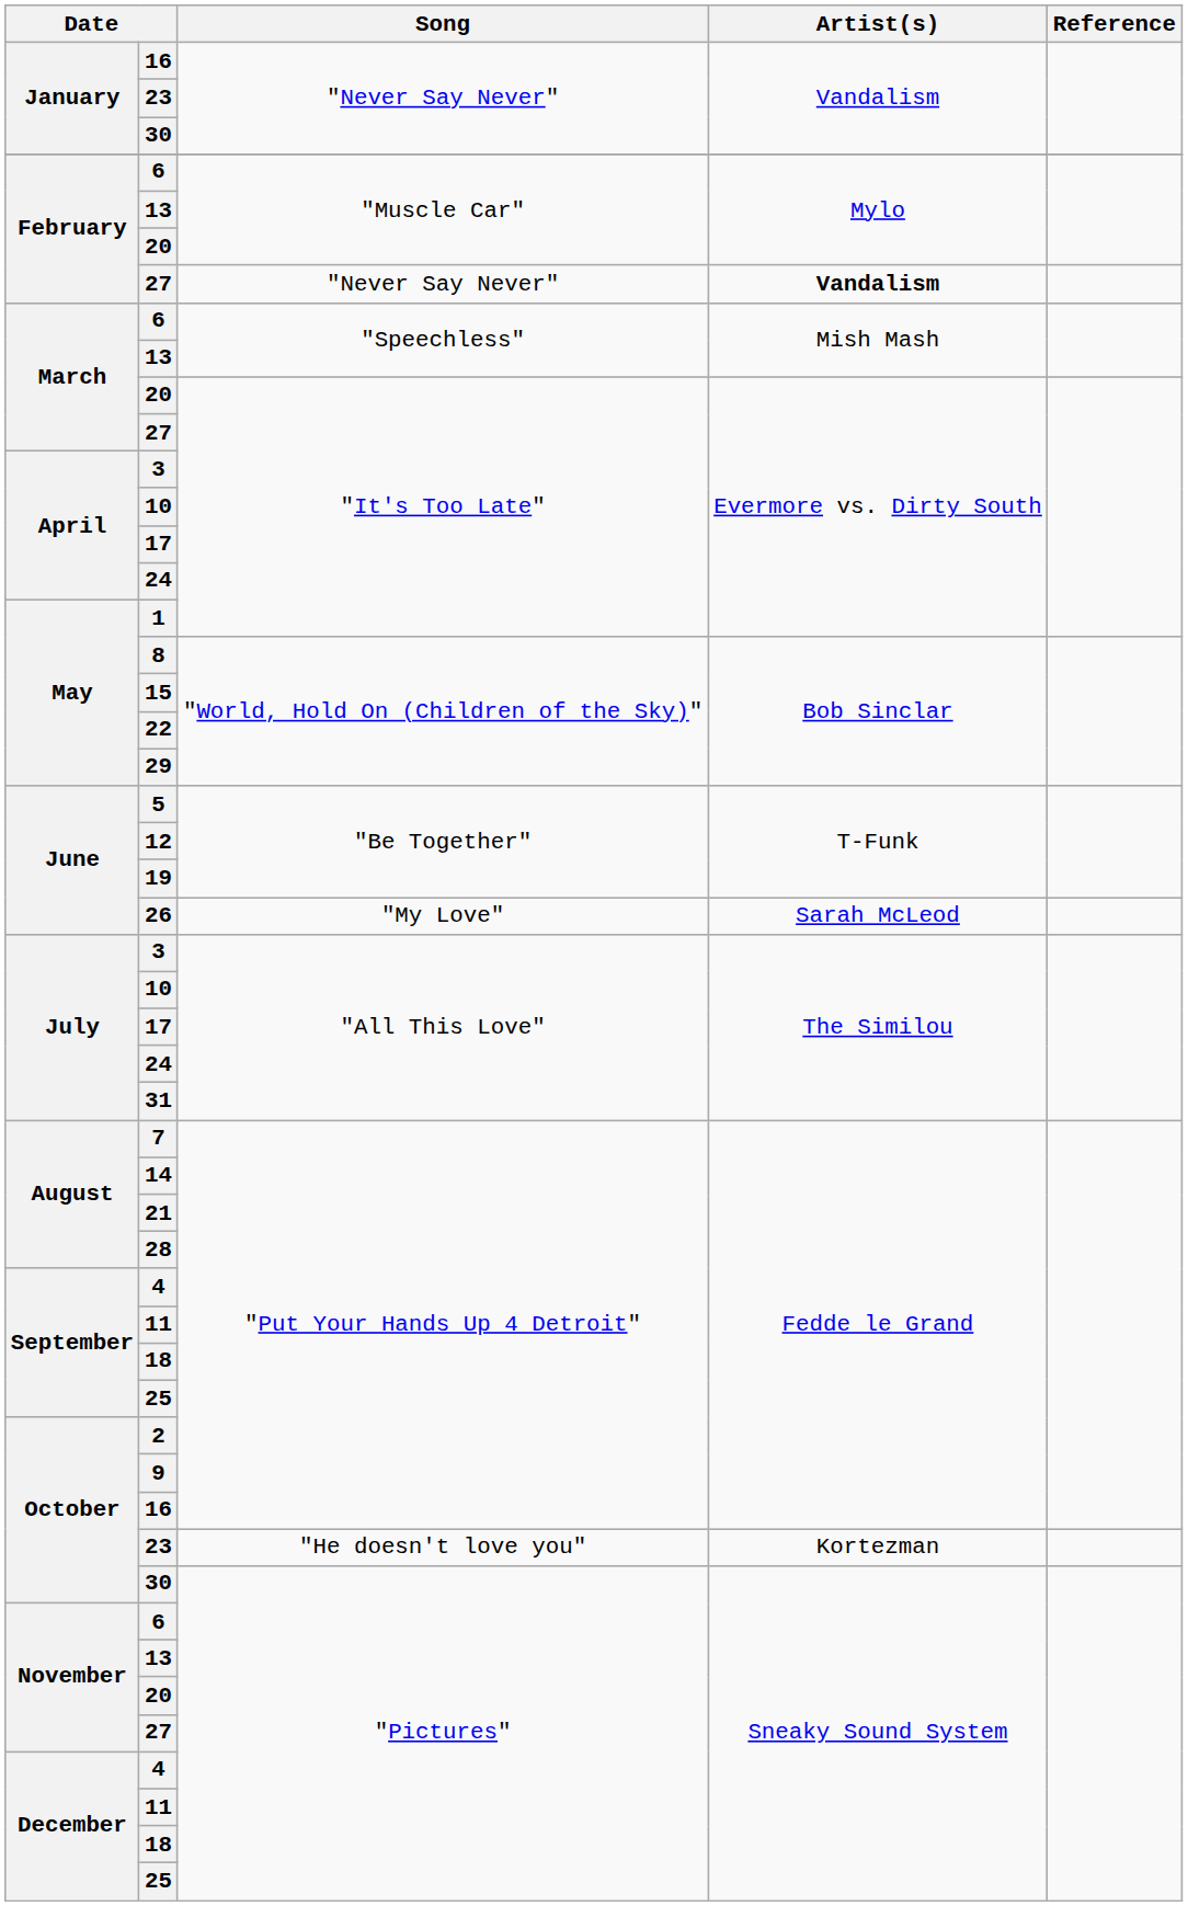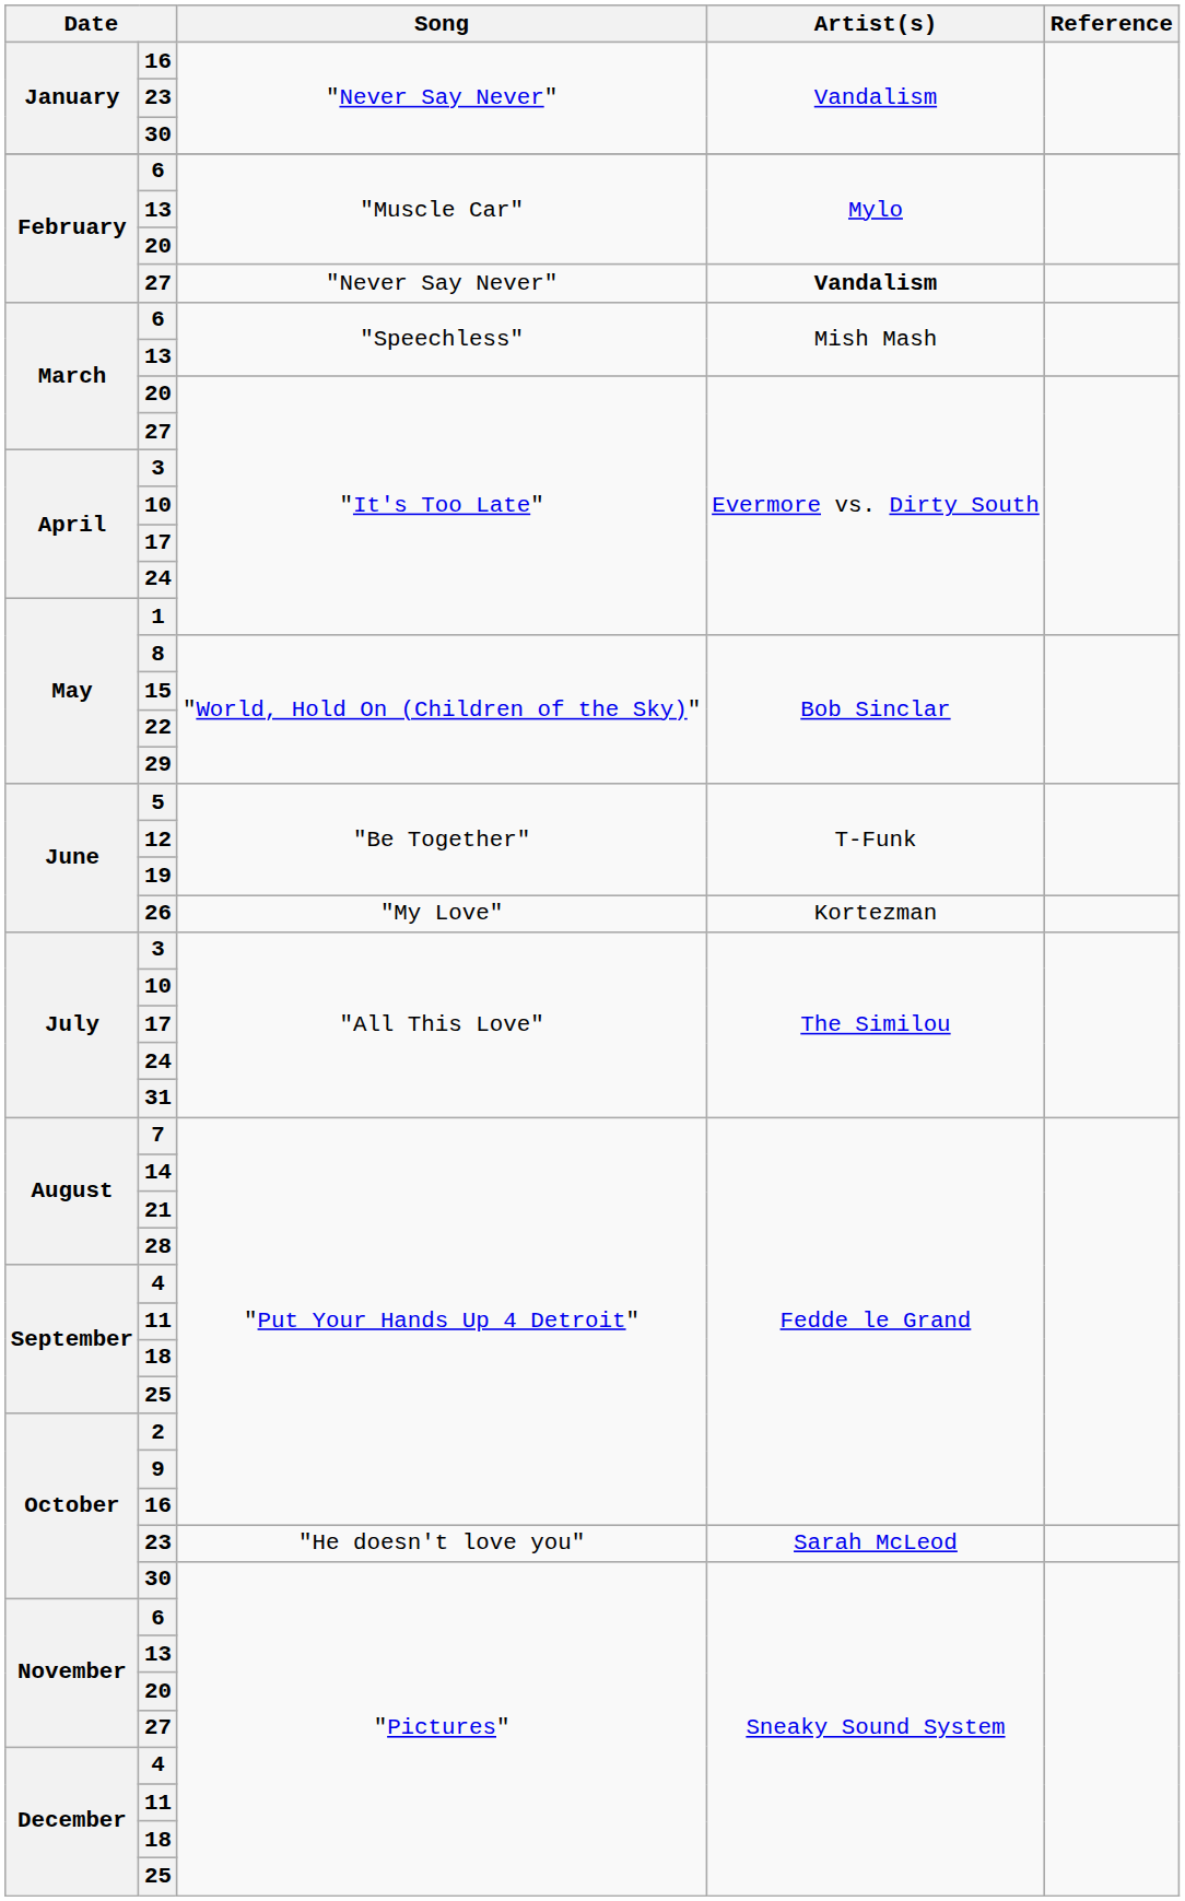 <table class="wikitable">
 <tr>
 <th colspan="2">Date</th>
 <th>Song</th>
 <th>Artist(s)</th>
 <th>Reference</th>
 </tr>
 <tr>
 <th rowspan="3">January</th>
 <th>16</th>
 <td rowspan="3" style="text-align:center;">"<a href='#'>Never Say Never</a>"</td>
 <td rowspan="3" style="text-align:center;"><a href='#'>Vandalism</a></td>
 <td rowspan="3" style="text-align:center;"></td>
 </tr>
 <tr>
 <th>23</th>
 </tr>
 <tr>
 <th>30</th>
 </tr>
 <tr>
 </tr>
 <tr>
 <th rowspan="4">February</th>
 <th>6</th>
 <td rowspan="3" style="text-align:center;">"Muscle Car"</td>
 <td rowspan="3" style="text-align:center;"><a href='#'>Mylo</a></td>
 <td rowspan="3" style="text-align:center;"></td>
 </tr>
 <tr>
 <th>13</th>
 </tr>
 <tr>
 <th>20</th>
 </tr>
 <tr>
 <th>27</th>
 <td style="text-align:center;">"Never Say Never"</td>
 <td style="text-align:center;"><strong>Vandalism</strong></td>
 <td style="text-align:center;"></td>
 </tr>
 <tr>
 <th rowspan="4">March</th>
 <th>6</th>
 <td rowspan="2" style="text-align:center;">"Speechless"</td>
 <td rowspan="2" style="text-align:center;">Mish Mash</td>
 <td rowspan="2" style="text-align:center;"></td>
 </tr>
 <tr>
 <th>13</th>
 </tr>
 <tr>
 <th>20</th>
 <td rowspan="7" style="text-align:center;">"<a href='#'>It's Too Late</a>"</td>
 <td rowspan="7" style="text-align:center;"><a href='#'>Evermore</a> vs. <a href='#'>Dirty South</a></td>
 <td rowspan="7" style="text-align:center;"></td>
 </tr>
 <tr>
 <th>27</th>
 </tr>
 <tr>
 <th rowspan="4">April</th>
 <th>3</th>
 </tr>
 <tr>
 <th>10</th>
 </tr>
 <tr>
 <th>17</th>
 </tr>
 <tr>
 <th>24</th>
 </tr>
 <tr>
 <th rowspan="5">May</th>
 <th>1</th>
 </tr>
 <tr>
 <th>8</th>
 <td rowspan="4" style="text-align:center;">"<a href='#'>World, Hold On (Children of the Sky)</a>"</td>
 <td rowspan="4" style="text-align:center;"><a href='#'>Bob Sinclar</a></td>
 <td rowspan="4" style="text-align:center;"></td>
 </tr>
 <tr>
 <th>15</th>
 </tr>
 <tr>
 <th>22</th>
 </tr>
 <tr>
 <th>29</th>
 </tr>
 <tr>
 <th rowspan="4">June</th>
 <th>5</th>
 <td rowspan="3" style="text-align:center;">"Be Together"</td>
 <td rowspan="3" style="text-align:center;">T-Funk</td>
 <td rowspan="3" style="text-align:center;"></td>
 </tr>
 <tr>
 <th>12</th>
 </tr>
 <tr>
 <th>19</th>
 </tr>
 <tr>
 <th>26</th>
 <td style="text-align:center;">"My Love"</td>
-<td style="text-align:center;"><a href='#'>Sarah McLeod</a></td>
+<td style="text-align:center;">Kortezman</td>
 <td style="text-align:center;"></td>
 </tr>
 <tr>
 <th rowspan="5">July</th>
 <th>3</th>
 <td rowspan="5" style="text-align:center;">"All This Love"</td>
 <td rowspan="5" style="text-align:center;"><a href='#'>The Similou</a></td>
 <td rowspan="5" style="text-align:center;"></td>
 </tr>
 <tr>
 <th>10</th>
 </tr>
 <tr>
 <th>17</th>
 </tr>
 <tr>
 <th>24</th>
 </tr>
 <tr>
 <th>31</th>
 </tr>
 <tr>
 <th rowspan="4">August</th>
 <th>7</th>
 <td rowspan="11" style="text-align:center;">"<a href='#'>Put Your Hands Up 4 Detroit</a>"</td>
 <td rowspan="11" style="text-align:center;"><a href='#'>Fedde le Grand</a></td>
 <td rowspan="11" style="text-align:center;"></td>
 </tr>
 <tr>
 <th>14</th>
 </tr>
 <tr>
 <th>21</th>
 </tr>
 <tr>
 <th>28</th>
 </tr>
 <tr>
 <th rowspan="4">September</th>
 <th>4</th>
 </tr>
 <tr>
 <th>11</th>
 </tr>
 <tr>
 <th>18</th>
 </tr>
 <tr>
 <th>25</th>
 </tr>
 <tr>
 <th rowspan="5">October</th>
 <th>2</th>
 </tr>
 <tr>
 <th>9</th>
 </tr>
 <tr>
 <th>16</th>
 </tr>
 <tr>
 <th>23</th>
 <td style="text-align:center;">"He doesn't love you"</td>
-<td style="text-align:center;">Kortezman</td>
+<td style="text-align:center;"><a href='#'>Sarah McLeod</a></td>
 <td style="text-align:center;"></td>
 </tr>
 <tr>
 <th>30</th>
 <td rowspan="9" style="text-align:center;">"<a href='#'>Pictures</a>"</td>
 <td rowspan="9" style="text-align:center;"><a href='#'>Sneaky Sound System</a></td>
 <td rowspan="9" style="text-align:center;"></td>
 </tr>
 <tr>
 <th rowspan="4">November</th>
 <th>6</th>
 </tr>
 <tr>
 <th>13</th>
 </tr>
 <tr>
 <th>20</th>
 </tr>
 <tr>
 <th>27</th>
 </tr>
 <tr>
 <th rowspan="4">December</th>
 <th>4</th>
 </tr>
 <tr>
 <th>11</th>
 </tr>
 <tr>
 <th>18</th>
 </tr>
 <tr>
 <th>25</th>
 </tr>
 </table>
